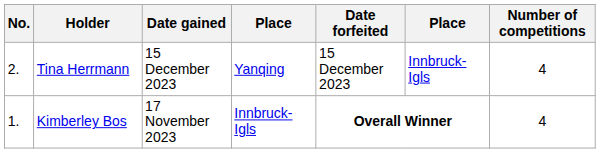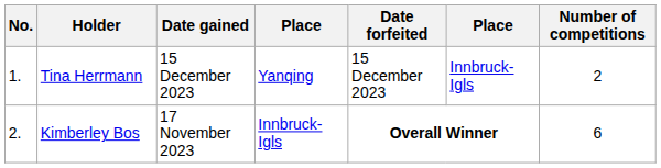 <table class="wikitable plainrowheaders" style="background:#fff; font-size:90%; line-height:16px; border:grey solid 1px; border-collapse:collapse;">
 <tr>
 <th style="width:1em;">No.</th>
 <th style="width:14em;">Holder</th>
 <th style="width:9em;">Date gained</th>
 <th style="width:9em;">Place</th>
 <th style="width:9em;">Date forfeited</th>
 <th style="width:9em;">Place</th>
 <th style="width:9em;">Number of competitions</th>
 </tr>
 <tr>
-<td>2.</td>
+<td>1.</td>
 <td> <a href='#'>Tina Herrmann</a></td>
 <td>15 December 2023</td>
 <td> <a href='#'>Yanqing</a></td>
 <td>15 December 2023</td>
 <td> <a href='#'>Innbruck-Igls</a></td>
-<td align=center>4</td>
+<td align=center>2</td>
 </tr>
 <tr>
-<td>1.</td>
+<td>2.</td>
 <td> <a href='#'>Kimberley Bos</a></td>
 <td>17 November 2023</td>
 <td> <a href='#'>Innbruck-Igls</a></td>
 <td align=center colspan=2><strong>Overall Winner</strong></td>
-<td align=center>4</td>
+<td align=center>6</td>
 </tr>
 </table>
